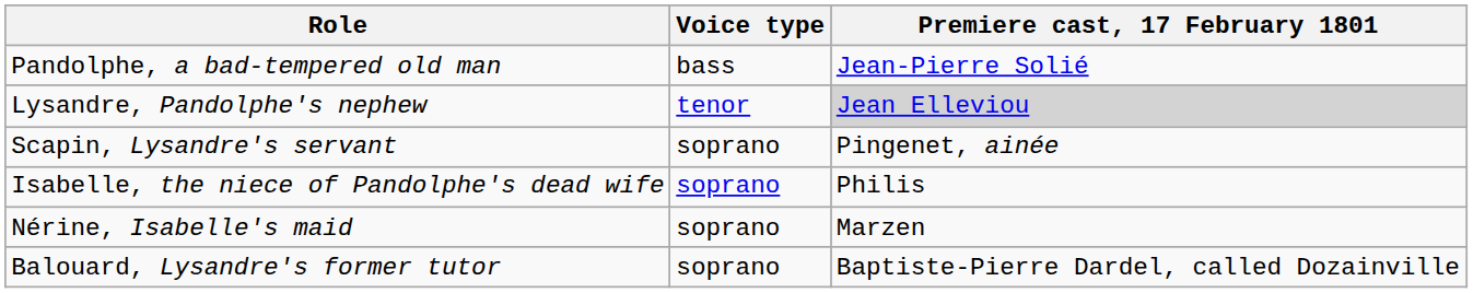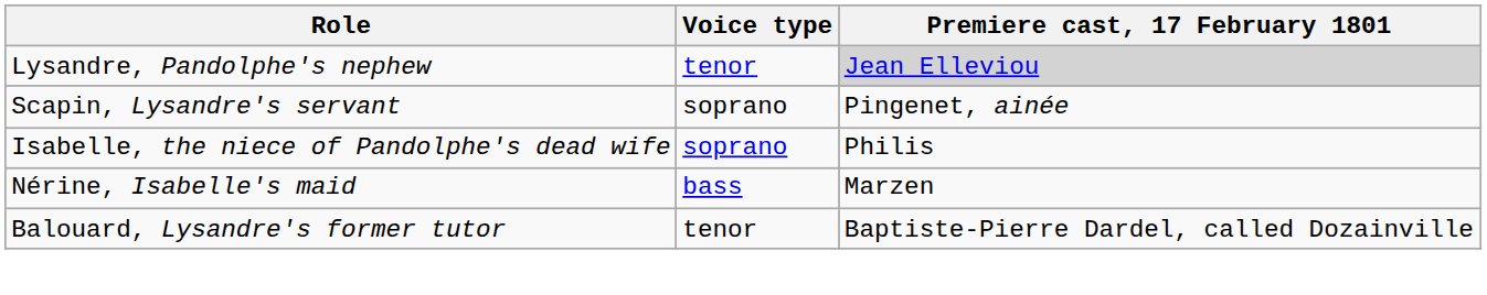 <table class="wikitable">
 <tr>
 <th>Role</th>
 <th>Voice type</th>
 <th>Premiere cast, 17 February 1801</th>
-</tr>
-<tr>
-<td>Pandolphe, <em>a bad-tempered old man</em></td>
-<td>bass</td>
-<td><a href='#'>Jean-Pierre Solié</a></td>
 </tr>
 <tr>
 <td>Lysandre, <em>Pandolphe's nephew</em></td>
 <td><a href='#'>tenor</a></td>
 <td style="background: lightgrey;"><a href='#'>Jean Elleviou</a></td>
 </tr>
 <tr>
 <td>Scapin, <em>Lysandre's servant</em></td>
 <td>soprano</td>
 <td>Pingenet, <em>ainée</em></td>
 </tr>
 <tr>
 <td>Isabelle, <em>the niece of Pandolphe's dead wife</em></td>
 <td><a href='#'>soprano</a></td>
 <td>Philis</td>
 </tr>
 <tr>
 <td>Nérine, <em>Isabelle's maid</em></td>
-<td>soprano</td>
+<td><a href='#'>bass</a></td>
 <td>Marzen</td>
 </tr>
 <tr>
 <td>Balouard, <em>Lysandre's former tutor</em></td>
-<td>soprano</td>
+<td>tenor</td>
 <td>Baptiste-Pierre Dardel, called Dozainville</td>
 </tr>
 </table>
